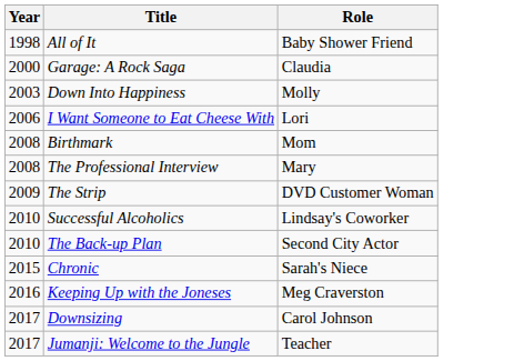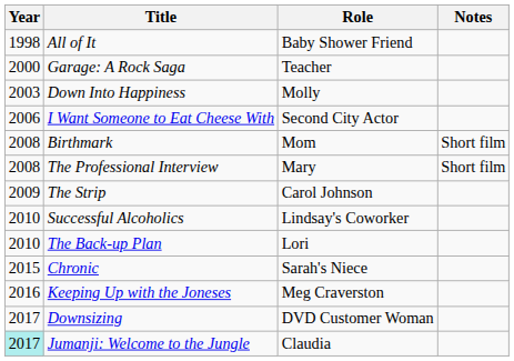 <table class="wikitable">
 <tr>
 <th>Year</th>
 <th>Title</th>
 <th>Role</th>
+<th>Notes</th>
 </tr>
 <tr>
 <td>1998</td>
 <td><em>All of It</em></td>
 <td>Baby Shower Friend</td>
+<td></td>
 </tr>
 <tr>
 <td>2000</td>
 <td><em>Garage: A Rock Saga</em></td>
-<td>Claudia</td>
+<td>Teacher</td>
+<td></td>
 </tr>
 <tr>
 <td>2003</td>
 <td><em>Down Into Happiness</em></td>
 <td>Molly</td>
+<td></td>
 </tr>
 <tr>
 <td>2006</td>
 <td><em><a href='#'>I Want Someone to Eat Cheese With</a></em></td>
-<td>Lori</td>
+<td>Second City Actor</td>
+<td></td>
 </tr>
 <tr>
 <td>2008</td>
 <td><em>Birthmark</em></td>
 <td>Mom</td>
+<td>Short film</td>
 </tr>
 <tr>
 <td>2008</td>
 <td><em>The Professional Interview</em></td>
 <td>Mary</td>
+<td>Short film</td>
 </tr>
 <tr>
 <td>2009</td>
 <td><em>The Strip</em></td>
-<td>DVD Customer Woman</td>
+<td>Carol Johnson</td>
+<td></td>
 </tr>
 <tr>
 <td>2010</td>
 <td><em>Successful Alcoholics</em></td>
 <td>Lindsay's Coworker</td>
+<td></td>
 </tr>
 <tr>
 <td>2010</td>
 <td><em><a href='#'>The Back-up Plan</a></em></td>
-<td>Second City Actor</td>
+<td>Lori</td>
+<td></td>
 </tr>
 <tr>
 <td>2015</td>
 <td><em><a href='#'>Chronic</a></em></td>
 <td>Sarah's Niece</td>
+<td></td>
 </tr>
 <tr>
 <td>2016</td>
 <td><em><a href='#'>Keeping Up with the Joneses</a></em></td>
 <td>Meg Craverston</td>
+<td></td>
 </tr>
 <tr>
 <td>2017</td>
 <td><em><a href='#'>Downsizing</a></em></td>
-<td>Carol Johnson</td>
+<td>DVD Customer Woman</td>
+<td></td>
 </tr>
 <tr>
-<td>2017</td>
+<td style="background: paleturquoise;">2017</td>
 <td><em><a href='#'>Jumanji: Welcome to the Jungle</a></em></td>
-<td>Teacher</td>
+<td>Claudia</td>
+<td></td>
 </tr>
 </table>
